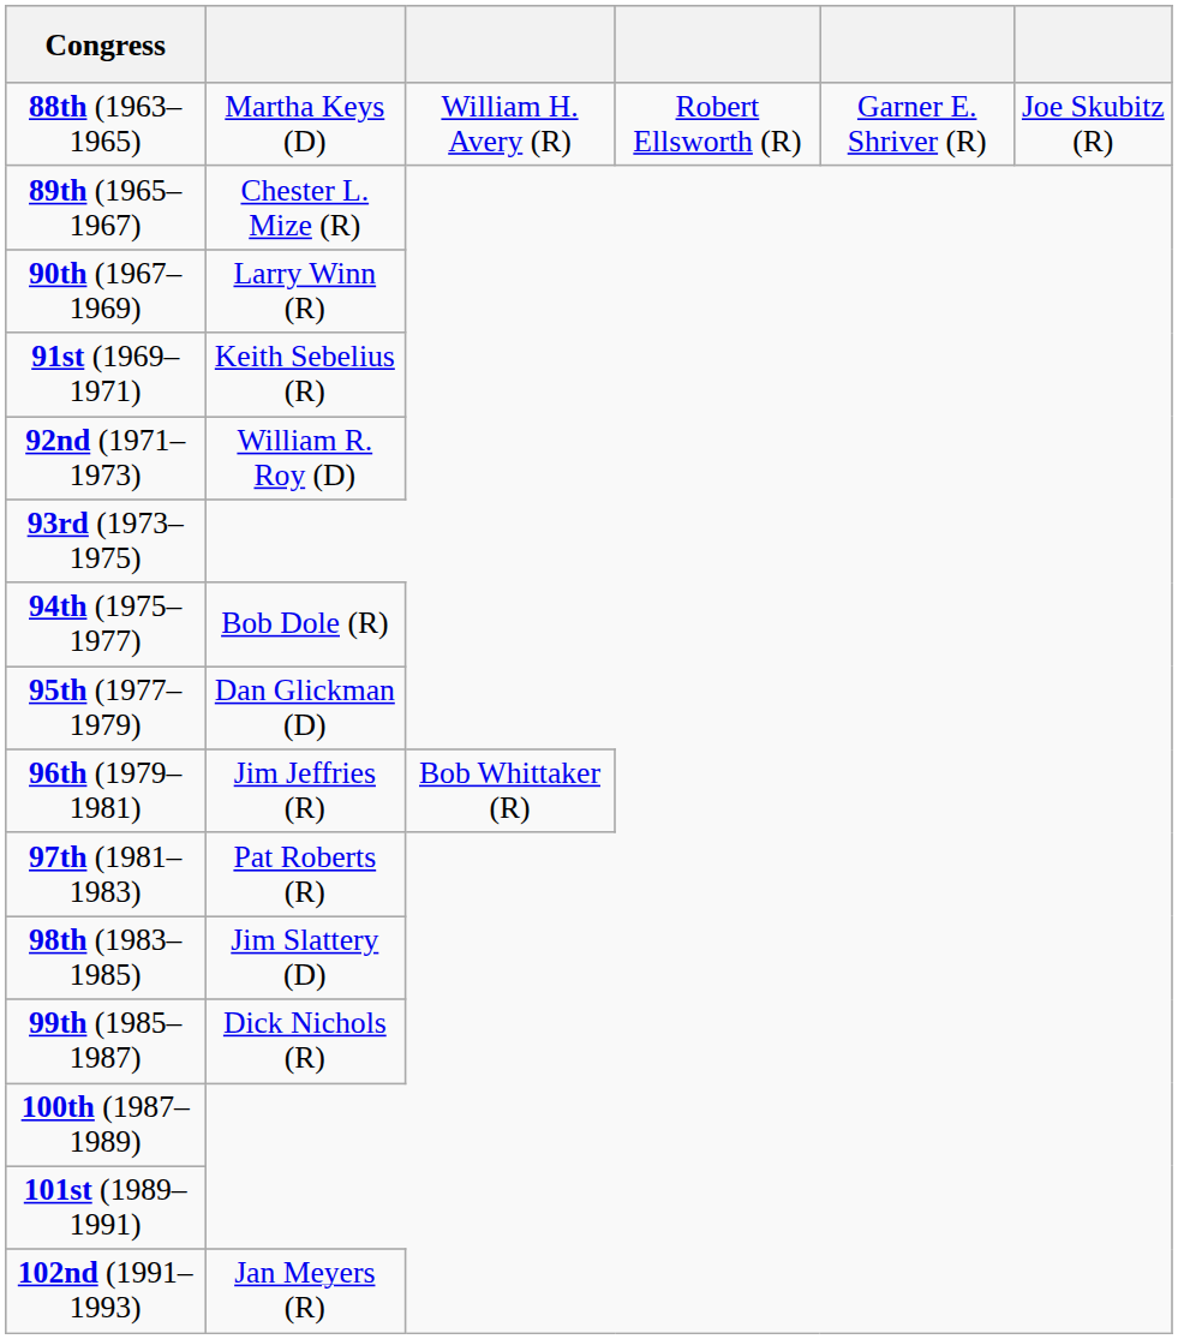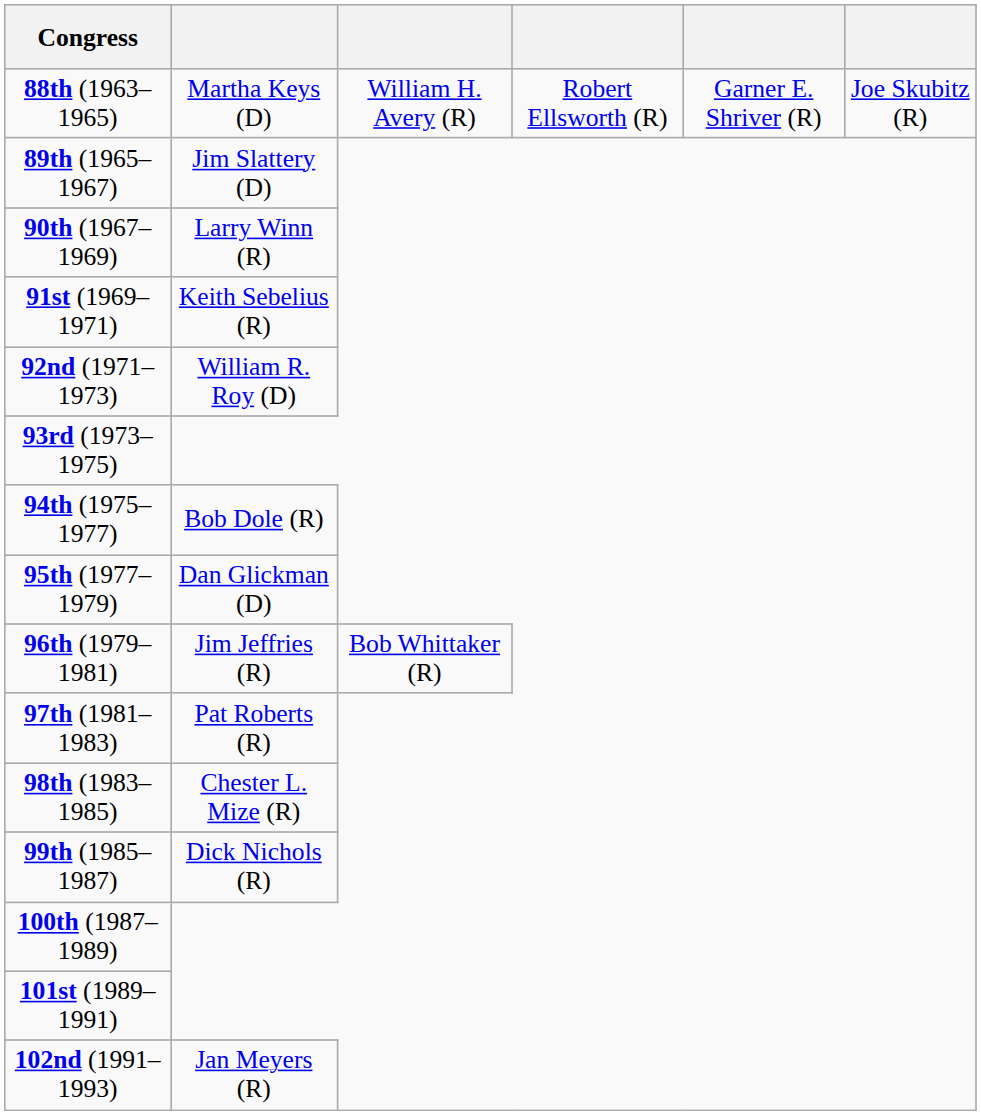 <table class=wikitable style="text-align:center">
 <tr style="height:2.5em">
 <th>Congress</th>
 <th></th>
 <th></th>
 <th></th>
 <th></th>
 <th></th>
 </tr>
 <tr style="height:2.5em">
 <td><strong><a href='#'>88th</a></strong> (1963–1965)</td>
 <td><a href='#'>Martha Keys</a> (D)</td>
 <td><a href='#'>William H. Avery</a> (R)</td>
 <td><a href='#'>Robert Ellsworth</a> (R)</td>
 <td><a href='#'>Garner E. Shriver</a> (R)</td>
 <td><a href='#'>Joe Skubitz</a> (R)</td>
 </tr>
 <tr style="height:2.5em">
 <td><strong><a href='#'>89th</a></strong> (1965–1967)</td>
-<td><a href='#'>Chester L. Mize</a> (R)</td>
+<td><a href='#'>Jim Slattery</a> (D)</td>
 </tr>
 <tr style="height:2.5em">
 <td><strong><a href='#'>90th</a></strong> (1967–1969)</td>
 <td><a href='#'>Larry Winn</a> (R)</td>
 </tr>
 <tr style="height:2.5em">
 <td><strong><a href='#'>91st</a></strong> (1969–1971)</td>
 <td><a href='#'>Keith Sebelius</a> (R)</td>
 </tr>
 <tr style="height:2.5em">
 <td><strong><a href='#'>92nd</a></strong> (1971–1973)</td>
 <td><a href='#'>William R. Roy</a> (D)</td>
 </tr>
 <tr style="height:2.5em">
 <td><strong><a href='#'>93rd</a></strong> (1973–1975)</td>
 </tr>
 <tr style="height:2.5em">
 <td><strong><a href='#'>94th</a></strong> (1975–1977)</td>
 <td><a href='#'>Bob Dole</a> (R)</td>
 </tr>
 <tr style="height:2.5em">
 <td><strong><a href='#'>95th</a></strong> (1977–1979)</td>
 <td><a href='#'>Dan Glickman</a> (D)</td>
 </tr>
 <tr style="height:2.5em">
 <td><strong><a href='#'>96th</a></strong> (1979–1981)</td>
 <td><a href='#'>Jim Jeffries</a> (R)</td>
 <td><a href='#'>Bob Whittaker</a> (R)</td>
 </tr>
 <tr style="height:2.5em">
 <td><strong><a href='#'>97th</a></strong> (1981–1983)</td>
 <td><a href='#'>Pat Roberts</a> (R)</td>
 </tr>
 <tr style="height:2.5em">
 <td><strong><a href='#'>98th</a></strong> (1983–1985)</td>
-<td><a href='#'>Jim Slattery</a> (D)</td>
+<td><a href='#'>Chester L. Mize</a> (R)</td>
 </tr>
 <tr style="height:2.5em">
 <td><strong><a href='#'>99th</a></strong> (1985–1987)</td>
 <td><a href='#'>Dick Nichols</a> (R)</td>
 </tr>
 <tr style="height:2.5em">
 <td><strong><a href='#'>100th</a></strong> (1987–1989)</td>
 </tr>
 <tr style="height:2.5em">
 <td><strong><a href='#'>101st</a></strong> (1989–1991)</td>
 </tr>
 <tr style="height:2.5em">
 <td><strong><a href='#'>102nd</a></strong> (1991–1993)</td>
 <td><a href='#'>Jan Meyers</a> (R)</td>
 </tr>
 </table>
